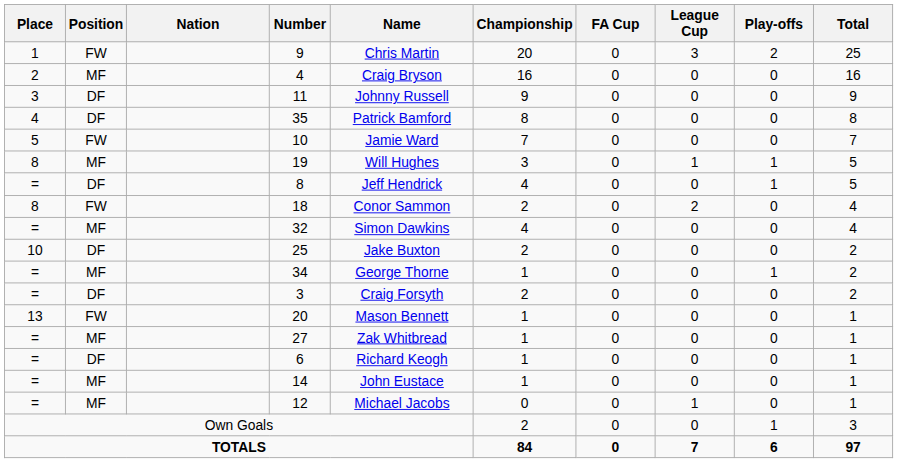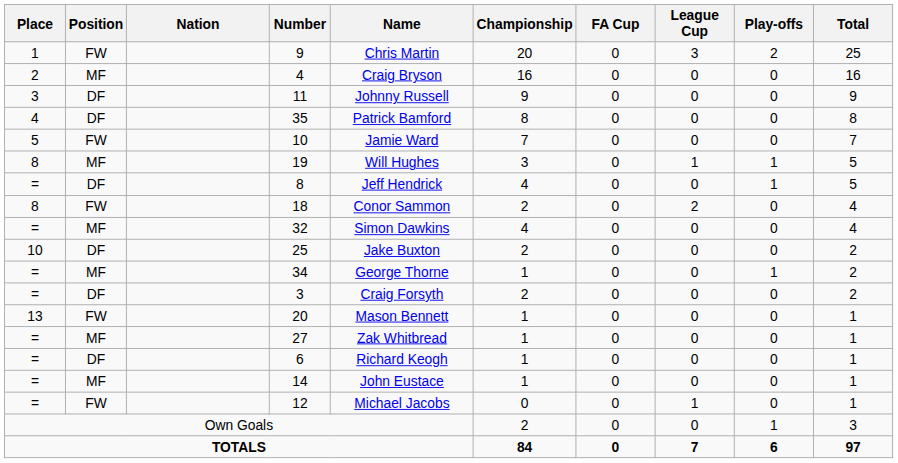 <table class="wikitable" style="font-size: 95%; text-align: center;">
 <tr>
 <th width=60>Place</th>
 <th width=60>Position</th>
 <th width=150>Nation</th>
 <th width=60>Number</th>
 <th width=150>Name</th>
 <th width=80>Championship</th>
 <th width=80>FA Cup</th>
 <th width=80>League Cup</th>
 <th width=80>Play-offs</th>
 <th width=80>Total</th>
 </tr>
 <tr>
 <td>1</td>
 <td>FW</td>
 <td></td>
 <td>9</td>
 <td><a href='#'>Chris Martin</a></td>
 <td>20</td>
 <td>0</td>
 <td>3</td>
 <td>2</td>
 <td>25</td>
 </tr>
 <tr>
 <td>2</td>
 <td>MF</td>
 <td></td>
 <td>4</td>
 <td><a href='#'>Craig Bryson</a></td>
 <td>16</td>
 <td>0</td>
 <td>0</td>
 <td>0</td>
 <td>16</td>
 </tr>
 <tr>
 <td>3</td>
 <td>DF</td>
 <td></td>
 <td>11</td>
 <td><a href='#'>Johnny Russell</a></td>
 <td>9</td>
 <td>0</td>
 <td>0</td>
 <td>0</td>
 <td>9</td>
 </tr>
 <tr>
 <td>4</td>
 <td>DF</td>
 <td></td>
 <td>35</td>
 <td><a href='#'>Patrick Bamford</a></td>
 <td>8</td>
 <td>0</td>
 <td>0</td>
 <td>0</td>
 <td>8</td>
 </tr>
 <tr>
 <td>5</td>
 <td>FW</td>
 <td></td>
 <td>10</td>
 <td><a href='#'>Jamie Ward</a></td>
 <td>7</td>
 <td>0</td>
 <td>0</td>
 <td>0</td>
 <td>7</td>
 </tr>
 <tr>
 <td>8</td>
 <td>MF</td>
 <td></td>
 <td>19</td>
 <td><a href='#'>Will Hughes</a></td>
 <td>3</td>
 <td>0</td>
 <td>1</td>
 <td>1</td>
 <td>5</td>
 </tr>
 <tr>
 <td>=</td>
 <td>DF</td>
 <td></td>
 <td>8</td>
 <td><a href='#'>Jeff Hendrick</a></td>
 <td>4</td>
 <td>0</td>
 <td>0</td>
 <td>1</td>
 <td>5</td>
 </tr>
 <tr>
 <td>8</td>
 <td>FW</td>
 <td></td>
 <td>18</td>
 <td><a href='#'>Conor Sammon</a></td>
 <td>2</td>
 <td>0</td>
 <td>2</td>
 <td>0</td>
 <td>4</td>
 </tr>
 <tr>
 <td>=</td>
 <td>MF</td>
 <td></td>
 <td>32</td>
 <td><a href='#'>Simon Dawkins</a></td>
 <td>4</td>
 <td>0</td>
 <td>0</td>
 <td>0</td>
 <td>4</td>
 </tr>
 <tr>
 <td>10</td>
 <td>DF</td>
 <td></td>
 <td>25</td>
 <td><a href='#'>Jake Buxton</a></td>
 <td>2</td>
 <td>0</td>
 <td>0</td>
 <td>0</td>
 <td>2</td>
 </tr>
 <tr>
 <td>=</td>
 <td>MF</td>
 <td></td>
 <td>34</td>
 <td><a href='#'>George Thorne</a></td>
 <td>1</td>
 <td>0</td>
 <td>0</td>
 <td>1</td>
 <td>2</td>
 </tr>
 <tr>
 <td>=</td>
 <td>DF</td>
 <td></td>
 <td>3</td>
 <td><a href='#'>Craig Forsyth</a></td>
 <td>2</td>
 <td>0</td>
 <td>0</td>
 <td>0</td>
 <td>2</td>
 </tr>
 <tr>
 <td>13</td>
 <td>FW</td>
 <td></td>
 <td>20</td>
 <td><a href='#'>Mason Bennett</a></td>
 <td>1</td>
 <td>0</td>
 <td>0</td>
 <td>0</td>
 <td>1</td>
 </tr>
 <tr>
 <td>=</td>
 <td>MF</td>
 <td></td>
 <td>27</td>
 <td><a href='#'>Zak Whitbread</a></td>
 <td>1</td>
 <td>0</td>
 <td>0</td>
 <td>0</td>
 <td>1</td>
 </tr>
 <tr>
 <td>=</td>
 <td>DF</td>
 <td></td>
 <td>6</td>
 <td><a href='#'>Richard Keogh</a></td>
 <td>1</td>
 <td>0</td>
 <td>0</td>
 <td>0</td>
 <td>1</td>
 </tr>
 <tr>
 <td>=</td>
 <td>MF</td>
 <td></td>
 <td>14</td>
 <td><a href='#'>John Eustace</a></td>
 <td>1</td>
 <td>0</td>
 <td>0</td>
 <td>0</td>
 <td>1</td>
 </tr>
 <tr>
 <td>=</td>
-<td>MF</td>
+<td>FW</td>
 <td></td>
 <td>12</td>
 <td><a href='#'>Michael Jacobs</a></td>
 <td>0</td>
 <td>0</td>
 <td>1</td>
 <td>0</td>
 <td>1</td>
 </tr>
 <tr>
 <td colspan="5">Own Goals</td>
 <td>2</td>
 <td>0</td>
 <td>0</td>
 <td>1</td>
 <td>3</td>
 </tr>
 <tr>
 <td colspan="5"><strong>TOTALS</strong></td>
 <td><strong>84</strong></td>
 <td><strong>0</strong></td>
 <td><strong>7</strong></td>
 <td><strong>6</strong></td>
 <td><strong>97</strong></td>
 </tr>
 </table>
